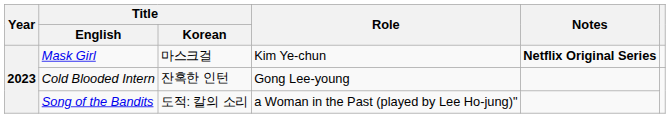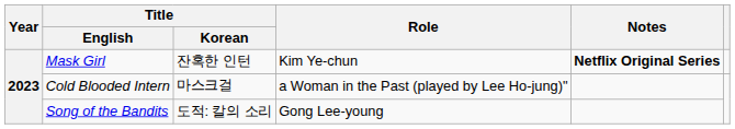 <table class="wikitable sortable plainrowheaders">
 <tr>
 <th rowspan="2" scope="col">Year</th>
 <th colspan="2" scope="col">Title</th>
 <th rowspan="2" scope="col">Role</th>
 <th rowspan="2" scope="col">Notes</th>
 <th rowspan="2" scope="col" class="unsortable"></th>
 </tr>
 <tr>
 <th>English</th>
 <th>Korean</th>
 </tr>
 <tr>
 <th rowspan="3" scope="row">2023</th>
 <td><em><a href='#'>Mask Girl</a></em></td>
-<td>마스크걸</td>
+<td>잔혹한 인턴</td>
 <td>Kim Ye-chun</td>
 <td><strong>Netflix Original Series</strong></td>
 <td></td>
 </tr>
 <tr>
 <td><em>Cold Blooded Intern</em></td>
-<td>잔혹한 인턴</td>
-<td>Gong Lee-young</td>
+<td>마스크걸</td>
+<td>a Woman in the Past (played by Lee Ho-jung)"</td>
 <td></td>
 <td rowspan="2"></td>
 </tr>
 <tr>
 <td><em><a href='#'>Song of the Bandits</a></em></td>
 <td>도적: 칼의 소리</td>
-<td>a Woman in the Past (played by Lee Ho-jung)"</td>
+<td>Gong Lee-young</td>
 <td></td>
 </tr>
 </table>
